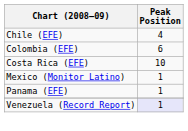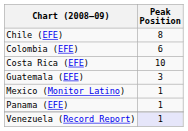 <table class="wikitable sortable">
 <tr>
 <th align="center">Chart (2008–09)</th>
 <th align="center">Peak<br>Position</th>
 </tr>
 <tr>
 <td>Chile (<a href='#'>EFE</a>)</td>
-<td align="center">4</td>
+<td align="center">8</td>
 </tr>
 <tr>
 <td>Colombia (<a href='#'>EFE</a>)</td>
 <td align="center">6</td>
 </tr>
 <tr>
 <td>Costa Rica (<a href='#'>EFE</a>)</td>
 <td align="center">10</td>
+</tr>
+<tr>
+<td>Guatemala (<a href='#'>EFE</a>)</td>
+<td align="center">3</td>
 </tr>
 <tr>
 <td>Mexico (<a href='#'>Monitor Latino</a>)</td>
 <td align="center">1</td>
 </tr>
 <tr>
 <td>Panama (<a href='#'>EFE</a>)</td>
 <td align="center">1</td>
 </tr>
 <tr>
 </tr>
 <tr>
 </tr>
 <tr>
 </tr>
 <tr>
 <td>Venezuela (<a href='#'>Record Report</a>)</td>
 <td align="center" style="background: lavender;">1</td>
 </tr>
 </table>
